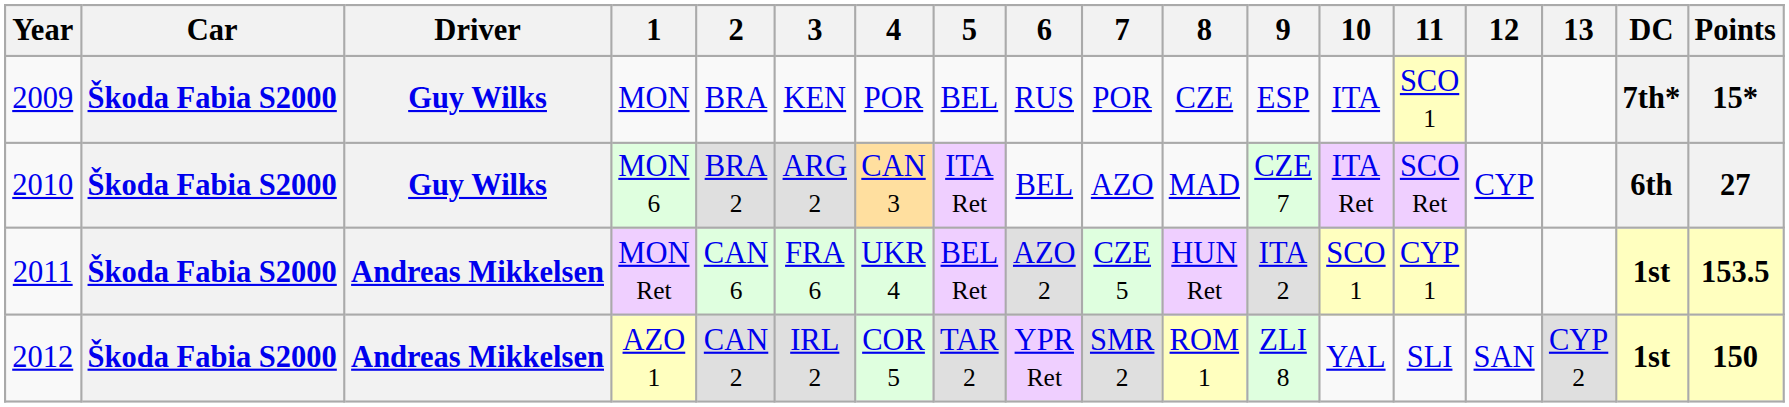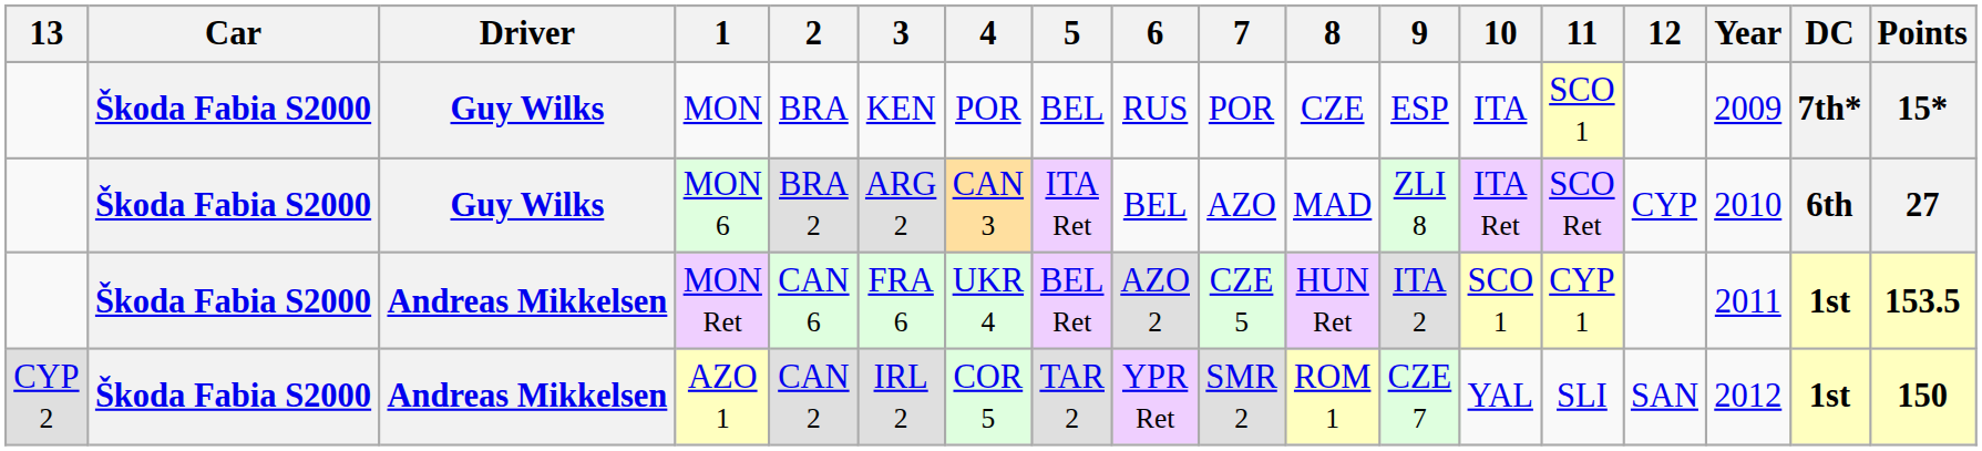 <table class="wikitable" style="text-align:center; font-size:90%;">
 <tr>
-<th>Year</th>
+<th>13</th>
 <th>Car</th>
 <th>Driver</th>
 <th>1</th>
 <th>2</th>
 <th>3</th>
 <th>4</th>
 <th>5</th>
 <th>6</th>
 <th>7</th>
 <th>8</th>
 <th>9</th>
 <th>10</th>
 <th>11</th>
 <th>12</th>
-<th>13</th>
+<th>Year</th>
 <th>DC</th>
 <th>Points</th>
 </tr>
 <tr>
-<td><a href='#'>2009</a></td>
+<td></td>
 <th><a href='#'>Škoda Fabia S2000</a></th>
 <th> <a href='#'>Guy Wilks</a></th>
 <td><a href='#'>MON</a></td>
 <td><a href='#'>BRA</a></td>
 <td><a href='#'>KEN</a></td>
 <td><a href='#'>POR</a></td>
 <td><a href='#'>BEL</a></td>
 <td><a href='#'>RUS</a></td>
 <td><a href='#'>POR</a></td>
 <td><a href='#'>CZE</a></td>
 <td><a href='#'>ESP</a></td>
 <td><a href='#'>ITA</a></td>
 <td style="background:#FFFFBF;"><a href='#'>SCO</a><br><small>1</small></td>
 <td></td>
-<td></td>
+<td><a href='#'>2009</a></td>
 <th>7th*</th>
 <th>15*</th>
 </tr>
 <tr>
-<td><a href='#'>2010</a></td>
+<td></td>
 <th><a href='#'>Škoda Fabia S2000</a></th>
 <th> <a href='#'>Guy Wilks</a></th>
 <td style="background:#DFFFDF;"><a href='#'>MON</a><br><small>6</small></td>
 <td style="background:#DFDFDF;"><a href='#'>BRA</a><br><small>2</small></td>
 <td style="background:#DFDFDF;"><a href='#'>ARG</a><br><small>2</small></td>
 <td style="background:#FFDF9F;"><a href='#'>CAN</a><br><small>3</small></td>
 <td style="background:#EFCFFF;"><a href='#'>ITA</a><br><small>Ret</small></td>
 <td><a href='#'>BEL</a></td>
 <td><a href='#'>AZO</a></td>
 <td><a href='#'>MAD</a></td>
-<td style="background:#DFFFDF;"><a href='#'>CZE</a><br><small>7</small></td>
+<td style="background:#DFFFDF;"><a href='#'>ZLI</a><br><small>8</small></td>
 <td style="background:#EFCFFF;"><a href='#'>ITA</a><br><small>Ret</small></td>
 <td style="background:#EFCFFF;"><a href='#'>SCO</a><br><small>Ret</small></td>
 <td><a href='#'>CYP</a></td>
-<td></td>
+<td><a href='#'>2010</a></td>
 <th>6th</th>
 <th>27</th>
 </tr>
 <tr>
-<td><a href='#'>2011</a></td>
+<td></td>
 <th><a href='#'>Škoda Fabia S2000</a></th>
 <th> <a href='#'>Andreas Mikkelsen</a></th>
 <td style="background:#EFCFFF;"><a href='#'>MON</a><br><small>Ret</small></td>
 <td style="background:#DFFFDF;"><a href='#'>CAN</a><br><small>6</small></td>
 <td style="background:#DFFFDF;"><a href='#'>FRA</a><br><small>6</small></td>
 <td style="background:#DFFFDF;"><a href='#'>UKR</a><br><small>4</small></td>
 <td style="background:#EFCFFF;"><a href='#'>BEL</a> <br><small>Ret</small></td>
 <td style="background:#DFDFDF;"><a href='#'>AZO</a><br><small>2</small></td>
 <td style="background:#DFFFDF;"><a href='#'>CZE</a><br><small>5</small></td>
 <td style="background:#EFCFFF;"><a href='#'>HUN</a> <br><small>Ret</small></td>
 <td style="background:#DFDFDF;"><a href='#'>ITA</a><br><small>2</small></td>
 <td style="background:#FFFFBF;"><a href='#'>SCO</a><br><small>1</small></td>
 <td style="background:#FFFFBF;"><a href='#'>CYP</a><br><small>1</small></td>
 <td></td>
-<td></td>
+<td><a href='#'>2011</a></td>
 <td style="background:#FFFFBF;"><strong>1st</strong></td>
 <td style="background:#FFFFBF;"><strong>153.5</strong></td>
 </tr>
 <tr>
-<td><a href='#'>2012</a></td>
+<td style="background:#DFDFDF;"><a href='#'>CYP</a><br><small>2</small></td>
 <th><a href='#'>Škoda Fabia S2000</a></th>
 <th> <a href='#'>Andreas Mikkelsen</a></th>
 <td style="background:#FFFFBF;"><a href='#'>AZO</a> <br><small>1</small></td>
 <td style="background:#DFDFDF;"><a href='#'>CAN</a> <br><small>2</small></td>
 <td style="background:#DFDFDF;"><a href='#'>IRL</a><br><small>2</small></td>
 <td style="background:#DFFFDF;"><a href='#'>COR</a><br><small>5</small></td>
 <td style="background:#DFDFDF;"><a href='#'>TAR</a><br><small>2</small></td>
 <td style="background:#EFCFFF;"><a href='#'>YPR</a><br><small>Ret</small></td>
 <td style="background:#DFDFDF;"><a href='#'>SMR</a><br><small>2</small></td>
 <td style="background:#FFFFBF;"><a href='#'>ROM</a><br><small>1</small></td>
-<td style="background:#DFFFDF;"><a href='#'>ZLI</a><br><small>8</small></td>
+<td style="background:#DFFFDF;"><a href='#'>CZE</a><br><small>7</small></td>
 <td><a href='#'>YAL</a></td>
 <td><a href='#'>SLI</a></td>
 <td><a href='#'>SAN</a></td>
-<td style="background:#DFDFDF;"><a href='#'>CYP</a><br><small>2</small></td>
+<td><a href='#'>2012</a></td>
 <td style="background:#FFFFBF;"><strong>1st</strong></td>
 <td style="background:#FFFFBF;"><strong>150</strong></td>
 </tr>
 </table>
